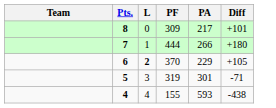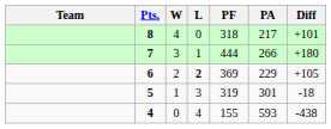 <table class=wikitable style="font-size:90%;">
 <tr align=center>
 <th width=150px>Team</th>
 <th width=30px><a href='#'>Pts.</a></th>
+<th width=20px>W</th>
 <th width=20px>L</th>
 <th width=40px>PF</th>
 <th width=40px>PA</th>
 <th width=40px>Diff</th>
 </tr>
 <tr align=center bgcolor="#ccffcc">
 <td align=left></td>
 <td><strong>8</strong></td>
+<td>4</td>
 <td>0</td>
-<td>309</td>
+<td>318</td>
 <td>217</td>
 <td>+101</td>
 </tr>
 <tr align=center bgcolor="#ccffcc">
 <td align=left></td>
 <td><strong>7</strong></td>
+<td>3</td>
 <td>1</td>
 <td>444</td>
 <td>266</td>
 <td>+180</td>
 </tr>
 <tr align=center>
 <td align=left></td>
 <td><strong>6</strong></td>
+<td>2</td>
 <td><strong>2</strong></td>
-<td>370</td>
+<td>369</td>
 <td>229</td>
 <td>+105</td>
 </tr>
 <tr align=center>
 <td align=left></td>
 <td><strong>5</strong></td>
+<td>1</td>
 <td>3</td>
 <td>319</td>
 <td>301</td>
-<td>-71</td>
+<td>-18</td>
 </tr>
 <tr align=center>
 <td align=left></td>
 <td><strong>4</strong></td>
+<td>0</td>
 <td>4</td>
 <td>155</td>
 <td>593</td>
 <td>-438</td>
 </tr>
 </table>
